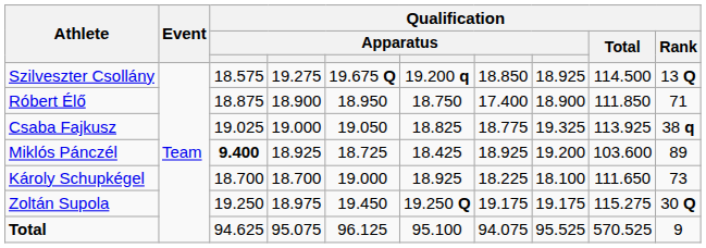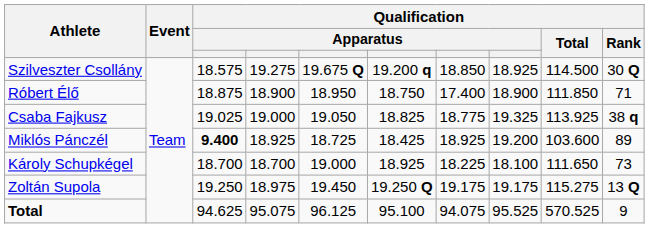 <table class="wikitable" style="font-size:90%">
 <tr>
 <th rowspan=3>Athlete</th>
 <th rowspan=3>Event</th>
 <th colspan =8>Qualification</th>
 </tr>
 <tr style="font-size:95%">
 <th colspan=6>Apparatus</th>
 <th rowspan=2>Total</th>
 <th rowspan=2>Rank</th>
 </tr>
 <tr style="font-size:95%">
 <th></th>
 <th></th>
 <th></th>
 <th></th>
 <th></th>
 <th></th>
 </tr>
 <tr align=center>
 <td align=left><a href='#'>Szilveszter Csollány</a></td>
 <td align=left rowspan=7><a href='#'>Team</a></td>
 <td>18.575</td>
 <td>19.275</td>
 <td>19.675 <strong>Q</strong></td>
 <td>19.200 <strong>q</strong></td>
 <td>18.850</td>
 <td>18.925</td>
 <td>114.500</td>
-<td>13 <strong>Q</strong></td>
+<td>30 <strong>Q</strong></td>
 </tr>
 <tr align=center>
 <td align=left><a href='#'>Róbert Élő</a></td>
 <td>18.875</td>
 <td>18.900</td>
 <td>18.950</td>
 <td>18.750</td>
 <td>17.400</td>
 <td>18.900</td>
 <td>111.850</td>
 <td>71</td>
 </tr>
 <tr align=center>
 <td align=left><a href='#'>Csaba Fajkusz</a></td>
 <td>19.025</td>
 <td>19.000</td>
 <td>19.050</td>
 <td>18.825</td>
 <td>18.775</td>
 <td>19.325</td>
 <td>113.925</td>
 <td>38 <strong>q</strong></td>
 </tr>
 <tr align=center>
 <td align=left><a href='#'>Miklós Pánczél</a></td>
 <td><strong>9.400</strong></td>
 <td>18.925</td>
 <td>18.725</td>
 <td>18.425</td>
 <td>18.925</td>
 <td>19.200</td>
 <td>103.600</td>
 <td>89</td>
 </tr>
 <tr align=center>
 <td align=left><a href='#'>Károly Schupkégel</a></td>
 <td>18.700</td>
 <td>18.700</td>
 <td>19.000</td>
 <td>18.925</td>
 <td>18.225</td>
 <td>18.100</td>
 <td>111.650</td>
 <td>73</td>
 </tr>
 <tr align=center>
 <td align=left><a href='#'>Zoltán Supola</a></td>
 <td>19.250</td>
 <td>18.975</td>
 <td>19.450</td>
 <td>19.250 <strong>Q</strong></td>
 <td>19.175</td>
 <td>19.175</td>
 <td>115.275</td>
-<td>30 <strong>Q</strong></td>
+<td>13 <strong>Q</strong></td>
 </tr>
 <tr align=center>
 <td align=left><strong>Total</strong></td>
 <td>94.625</td>
 <td>95.075</td>
 <td>96.125</td>
 <td>95.100</td>
 <td>94.075</td>
 <td>95.525</td>
 <td>570.525</td>
 <td>9</td>
 </tr>
 </table>
